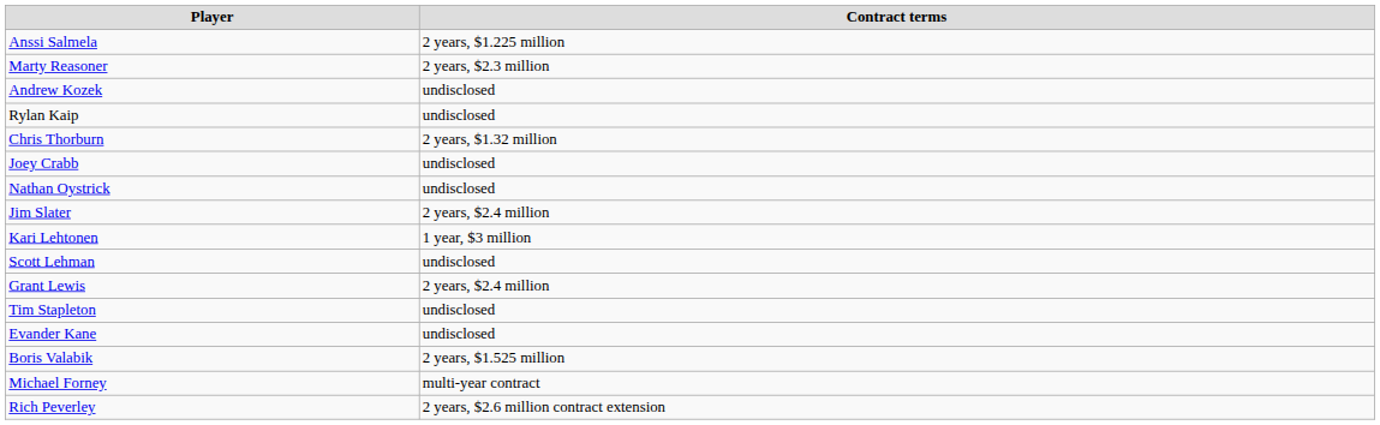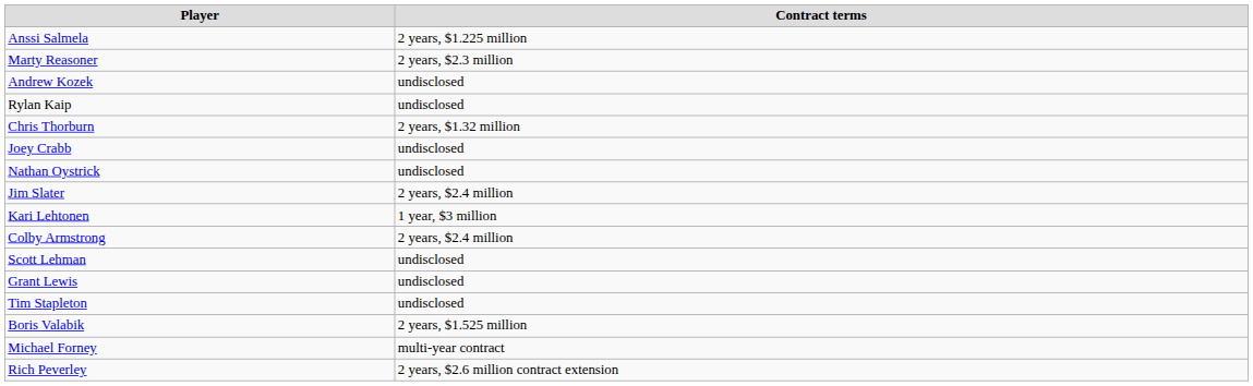 <table class="wikitable" width=90%>
 <tr align="center"  bgcolor="#dddddd">
 <td><strong>Player</strong></td>
 <td><strong>Contract terms</strong></td>
 </tr>
 <tr>
 <td><a href='#'>Anssi Salmela</a></td>
 <td>2 years, $1.225 million</td>
 </tr>
 <tr>
 <td><a href='#'>Marty Reasoner</a></td>
 <td>2 years, $2.3 million</td>
 </tr>
 <tr>
 <td><a href='#'>Andrew Kozek</a></td>
 <td>undisclosed</td>
 </tr>
 <tr>
 <td>Rylan Kaip</td>
 <td>undisclosed</td>
 </tr>
 <tr>
 <td><a href='#'>Chris Thorburn</a></td>
 <td>2 years, $1.32 million</td>
 </tr>
 <tr>
 <td><a href='#'>Joey Crabb</a></td>
 <td>undisclosed</td>
 </tr>
 <tr>
 <td><a href='#'>Nathan Oystrick</a></td>
 <td>undisclosed</td>
 </tr>
 <tr>
 <td><a href='#'>Jim Slater</a></td>
 <td>2 years, $2.4 million</td>
 </tr>
 <tr>
 <td><a href='#'>Kari Lehtonen</a></td>
 <td>1 year, $3 million</td>
 </tr>
 <tr>
+<td><a href='#'>Colby Armstrong</a></td>
+<td>2 years, $2.4 million</td>
+</tr>
+<tr>
 <td><a href='#'>Scott Lehman</a></td>
 <td>undisclosed</td>
 </tr>
 <tr>
 <td><a href='#'>Grant Lewis</a></td>
-<td>2 years, $2.4 million</td>
+<td>undisclosed</td>
 </tr>
 <tr>
 <td><a href='#'>Tim Stapleton</a></td>
-<td>undisclosed</td>
-</tr>
-<tr>
-<td><a href='#'>Evander Kane</a></td>
 <td>undisclosed</td>
 </tr>
 <tr>
 <td><a href='#'>Boris Valabik</a></td>
 <td>2 years, $1.525 million</td>
 </tr>
 <tr>
 <td><a href='#'>Michael Forney</a></td>
 <td>multi-year contract</td>
 </tr>
 <tr>
 <td><a href='#'>Rich Peverley</a></td>
 <td>2 years, $2.6 million contract extension</td>
 </tr>
 </table>
